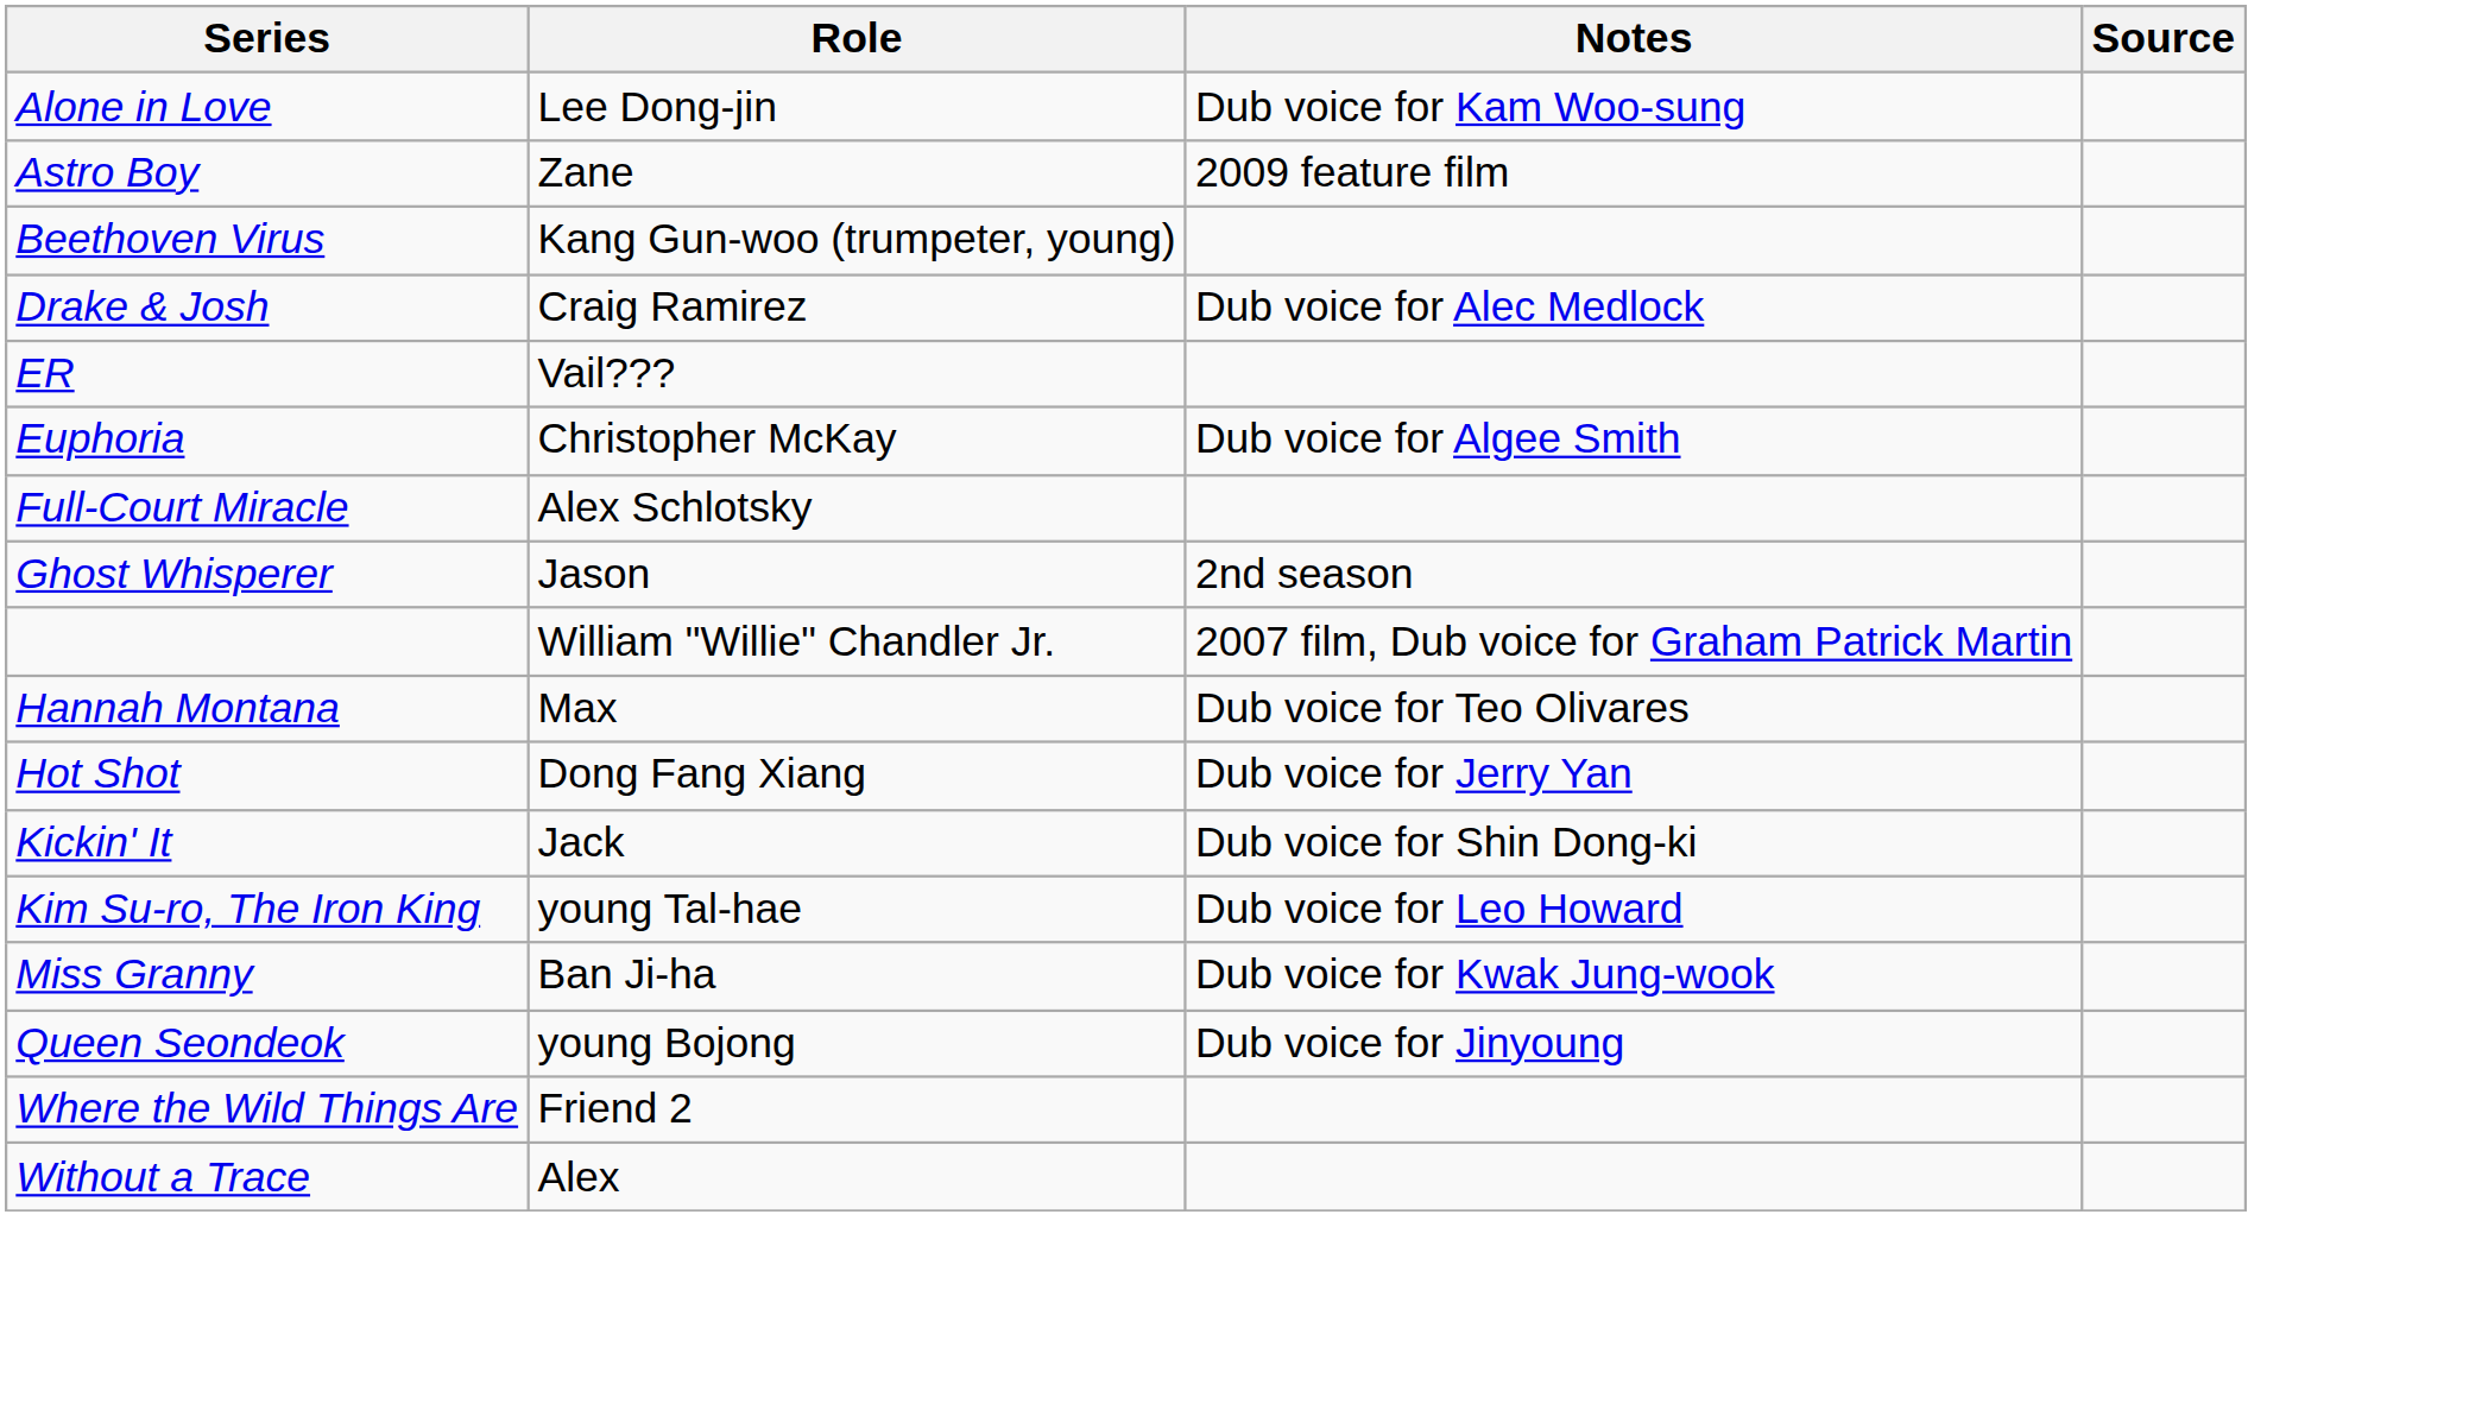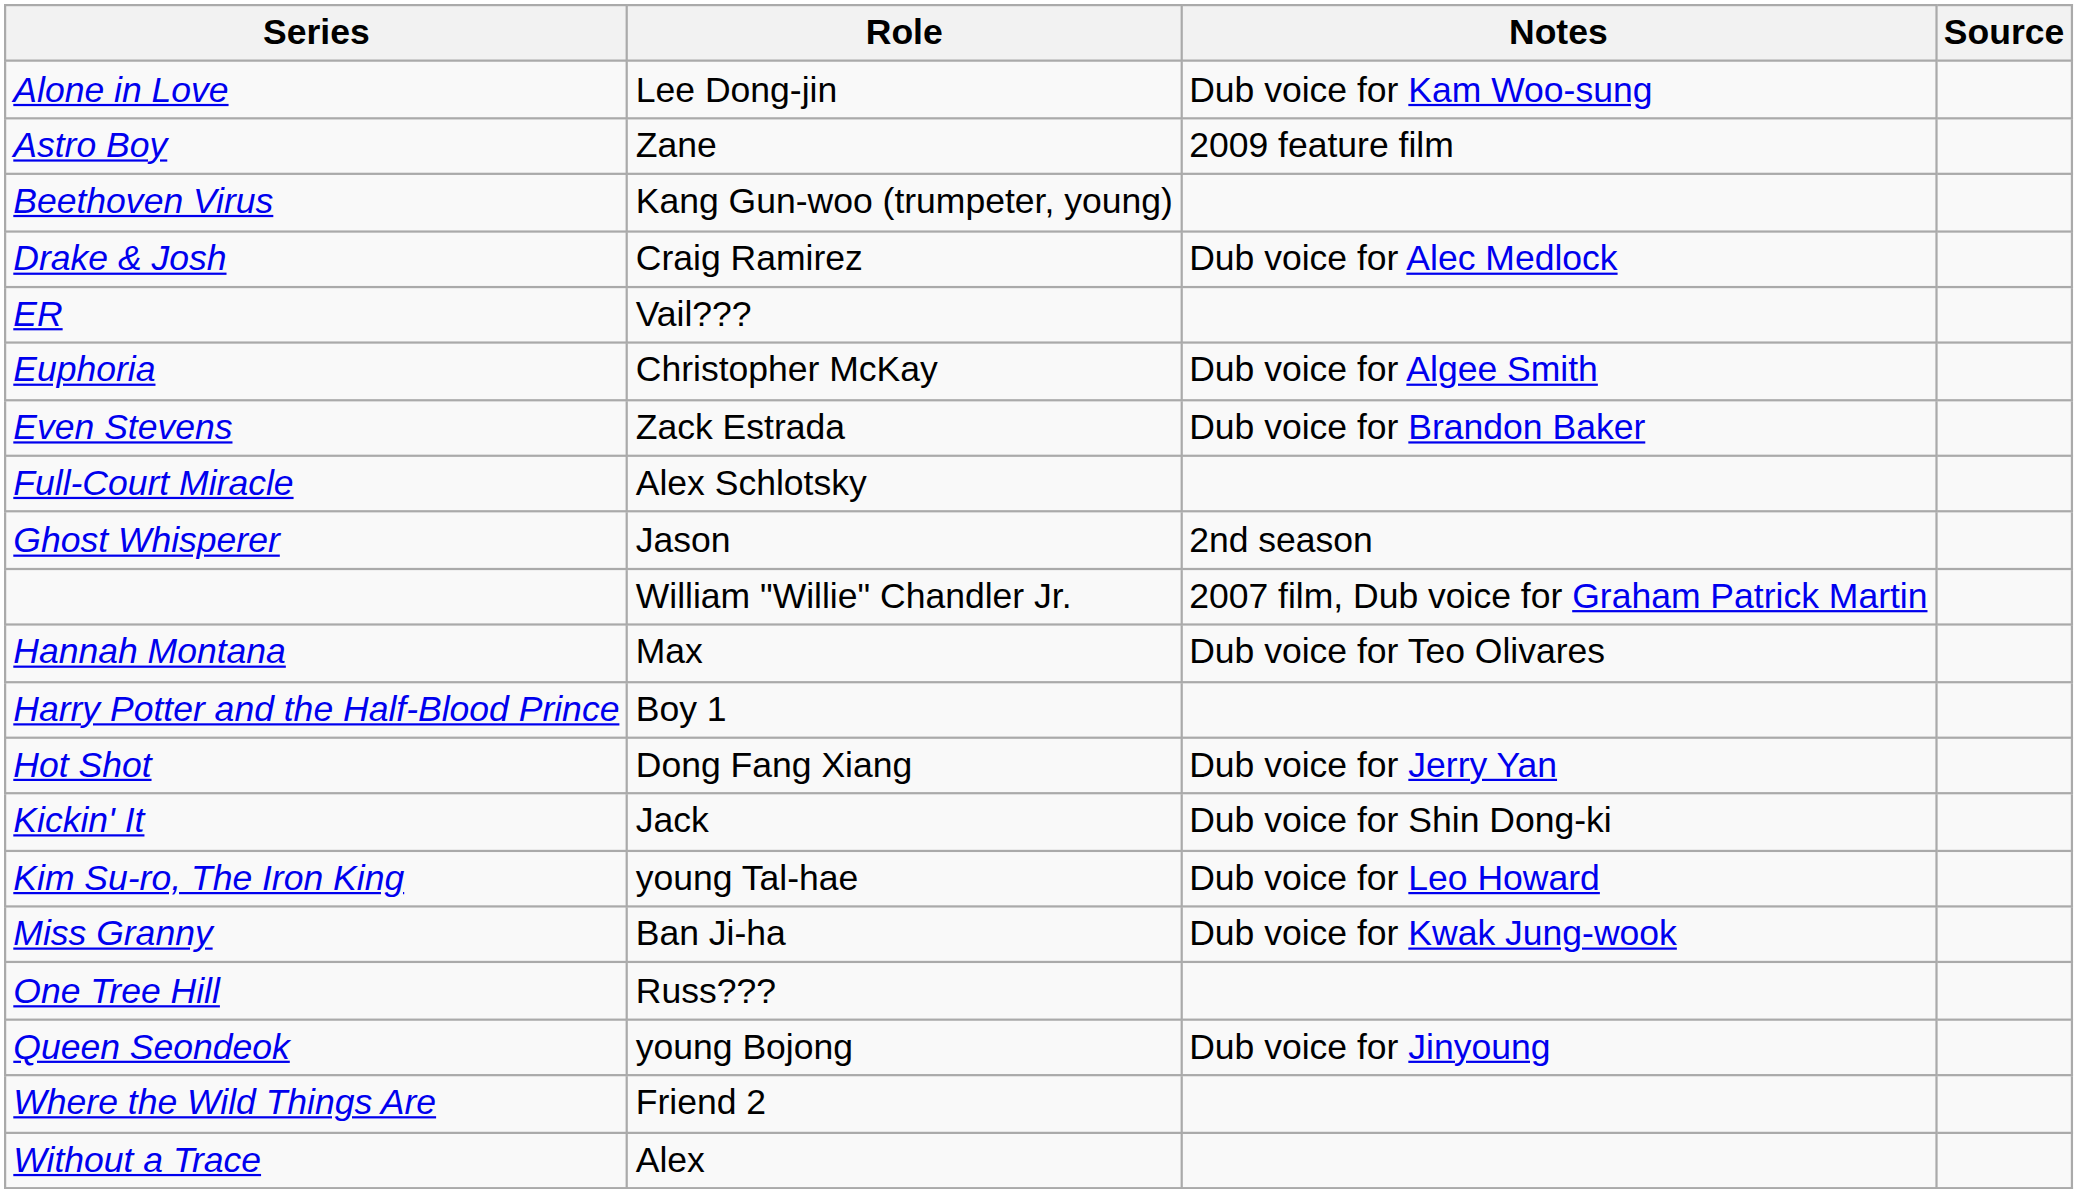 <table class="wikitable sortable plainrowheaders">
 <tr>
 <th>Series</th>
 <th>Role</th>
 <th class="unsortable">Notes</th>
 <th class="unsortable">Source</th>
 </tr>
 <tr>
 <td><em><a href='#'>Alone in Love</a></em></td>
 <td>Lee Dong-jin</td>
 <td>Dub voice for <a href='#'>Kam Woo-sung</a></td>
 <td></td>
 </tr>
 <tr>
 <td><em><a href='#'>Astro Boy</a></em></td>
 <td>Zane</td>
 <td>2009 feature film</td>
 <td></td>
 </tr>
 <tr>
 <td><em><a href='#'>Beethoven Virus</a></em></td>
 <td>Kang Gun-woo (trumpeter, young)</td>
 <td></td>
 <td></td>
 </tr>
 <tr>
 <td><em><a href='#'>Drake & Josh</a></em></td>
 <td>Craig Ramirez</td>
 <td>Dub voice for <a href='#'>Alec Medlock</a></td>
 <td></td>
 </tr>
 <tr>
 <td><em><a href='#'>ER</a></em></td>
 <td>Vail??? </td>
 <td></td>
 <td></td>
 </tr>
 <tr>
 <td><em><a href='#'>Euphoria</a></em></td>
 <td>Christopher McKay</td>
 <td>Dub voice for <a href='#'>Algee Smith</a></td>
 <td></td>
 </tr>
 <tr>
+<td><em><a href='#'>Even Stevens</a></em></td>
+<td>Zack Estrada</td>
+<td>Dub voice for <a href='#'>Brandon Baker</a></td>
+<td></td>
+</tr>
+<tr>
 <td><em><a href='#'>Full-Court Miracle</a></em></td>
 <td>Alex Schlotsky</td>
 <td></td>
 <td></td>
 </tr>
 <tr>
 <td><em><a href='#'>Ghost Whisperer</a></em></td>
 <td>Jason</td>
 <td>2nd season</td>
 <td></td>
 </tr>
 <tr>
 <td><em></em></td>
 <td>William "Willie" Chandler Jr.</td>
 <td>2007 film, Dub voice for <a href='#'>Graham Patrick Martin</a></td>
 <td></td>
 </tr>
 <tr>
 <td><em><a href='#'>Hannah Montana</a></em></td>
 <td>Max</td>
 <td>Dub voice for Teo Olivares</td>
+<td></td>
+</tr>
+<tr>
+<td><em><a href='#'>Harry Potter and the Half-Blood Prince</a></em></td>
+<td>Boy 1</td>
+<td></td>
 <td></td>
 </tr>
 <tr>
 <td><em><a href='#'>Hot Shot</a></em></td>
 <td>Dong Fang Xiang</td>
 <td>Dub voice for <a href='#'>Jerry Yan</a></td>
 <td></td>
 </tr>
 <tr>
 <td><em><a href='#'>Kickin' It</a></em></td>
 <td>Jack</td>
 <td>Dub voice for Shin Dong-ki</td>
 <td></td>
 </tr>
 <tr>
 <td><em><a href='#'>Kim Su-ro, The Iron King</a></em></td>
 <td>young Tal-hae</td>
 <td>Dub voice for <a href='#'>Leo Howard</a></td>
 <td></td>
 </tr>
 <tr>
 <td><em><a href='#'>Miss Granny</a></em></td>
 <td>Ban Ji-ha</td>
 <td>Dub voice for <a href='#'>Kwak Jung-wook</a></td>
 <td></td>
 </tr>
 <tr>
+<td><em><a href='#'>One Tree Hill</a></em></td>
+<td>Russ??? </td>
+<td></td>
+<td></td>
+</tr>
+<tr>
 <td><em><a href='#'>Queen Seondeok</a></em></td>
 <td>young Bojong</td>
 <td>Dub voice for <a href='#'>Jinyoung</a></td>
 <td></td>
 </tr>
 <tr>
 <td><em><a href='#'>Where the Wild Things Are</a></em></td>
 <td>Friend 2</td>
 <td></td>
 <td></td>
 </tr>
 <tr>
 <td><em><a href='#'>Without a Trace</a></em></td>
 <td>Alex</td>
 <td></td>
 <td></td>
 </tr>
 <tr>
 </tr>
 </table>
